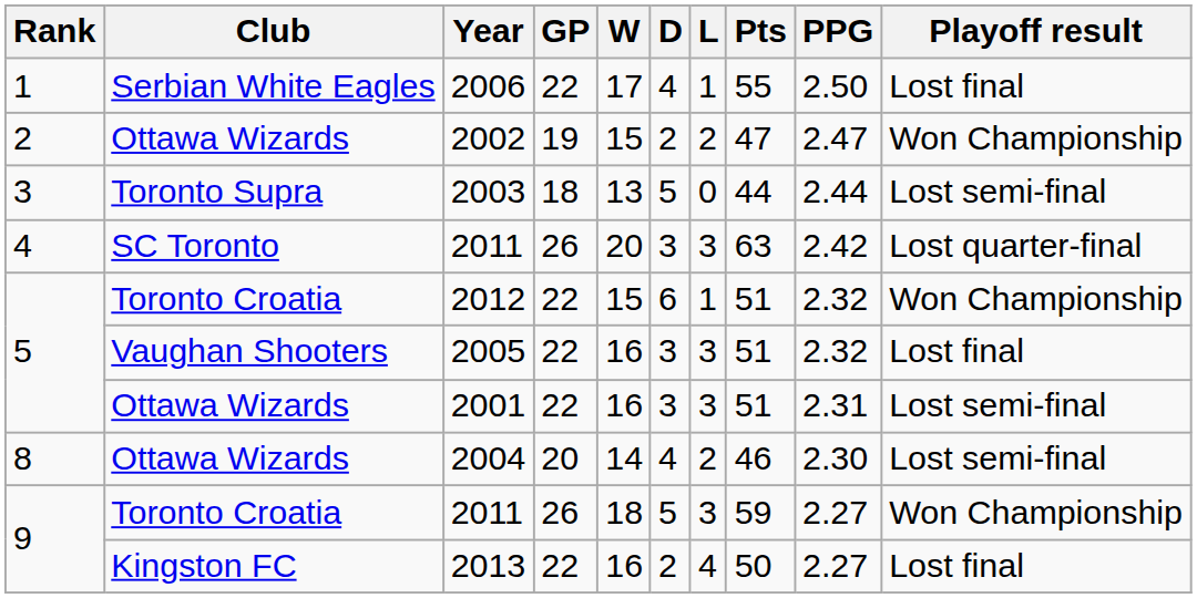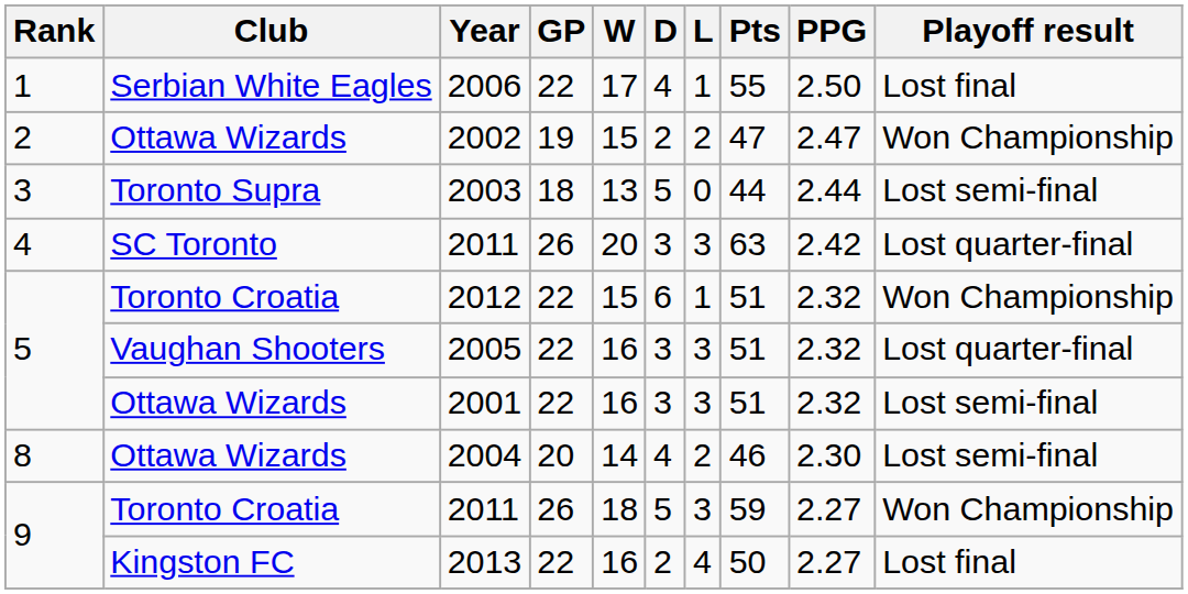 <table class="wikitable sortable">
 <tr>
 <th>Rank</th>
 <th>Club</th>
 <th>Year</th>
 <th>GP</th>
 <th>W</th>
 <th>D</th>
 <th>L</th>
 <th>Pts</th>
 <th>PPG</th>
 <th>Playoff result</th>
 </tr>
 <tr>
 <td>1</td>
 <td><a href='#'>Serbian White Eagles</a></td>
 <td>2006</td>
 <td>22</td>
 <td>17</td>
 <td>4</td>
 <td>1</td>
 <td>55</td>
 <td>2.50</td>
 <td>Lost final</td>
 </tr>
 <tr>
 <td>2</td>
 <td><a href='#'>Ottawa Wizards</a></td>
 <td>2002</td>
 <td>19</td>
 <td>15</td>
 <td>2</td>
 <td>2</td>
 <td>47</td>
 <td>2.47</td>
 <td>Won Championship</td>
 </tr>
 <tr>
 <td>3</td>
 <td><a href='#'>Toronto Supra</a></td>
 <td>2003</td>
 <td>18</td>
 <td>13</td>
 <td>5</td>
 <td>0</td>
 <td>44</td>
 <td>2.44</td>
 <td>Lost semi-final</td>
 </tr>
 <tr>
 <td>4</td>
 <td><a href='#'>SC Toronto</a></td>
 <td>2011</td>
 <td>26</td>
 <td>20</td>
 <td>3</td>
 <td>3</td>
 <td>63</td>
 <td>2.42</td>
 <td>Lost quarter-final</td>
 </tr>
 <tr>
 <td rowspan="3">5</td>
 <td><a href='#'>Toronto Croatia</a></td>
 <td>2012</td>
 <td>22</td>
 <td>15</td>
 <td>6</td>
 <td>1</td>
 <td>51</td>
 <td>2.32</td>
 <td>Won Championship</td>
 </tr>
 <tr>
 <td><a href='#'>Vaughan Shooters</a></td>
 <td>2005</td>
 <td>22</td>
 <td>16</td>
 <td>3</td>
 <td>3</td>
 <td>51</td>
 <td>2.32</td>
-<td>Lost final</td>
+<td>Lost quarter-final</td>
 </tr>
 <tr>
 <td><a href='#'>Ottawa Wizards</a></td>
 <td>2001</td>
 <td>22</td>
 <td>16</td>
 <td>3</td>
 <td>3</td>
 <td>51</td>
-<td>2.31</td>
+<td>2.32</td>
 <td>Lost semi-final</td>
 </tr>
 <tr>
 <td>8</td>
 <td><a href='#'>Ottawa Wizards</a></td>
 <td>2004</td>
 <td>20</td>
 <td>14</td>
 <td>4</td>
 <td>2</td>
 <td>46</td>
 <td>2.30</td>
 <td>Lost semi-final</td>
 </tr>
 <tr>
 <td rowspan="2">9</td>
 <td><a href='#'>Toronto Croatia</a></td>
 <td>2011</td>
 <td>26</td>
 <td>18</td>
 <td>5</td>
 <td>3</td>
 <td>59</td>
 <td>2.27</td>
 <td>Won Championship</td>
 </tr>
 <tr>
 <td><a href='#'>Kingston FC</a></td>
 <td>2013</td>
 <td>22</td>
 <td>16</td>
 <td>2</td>
 <td>4</td>
 <td>50</td>
 <td>2.27</td>
 <td>Lost final</td>
 </tr>
 </table>
